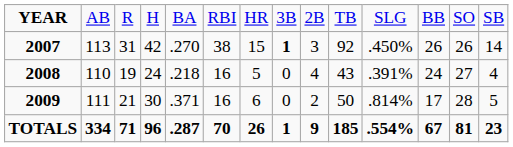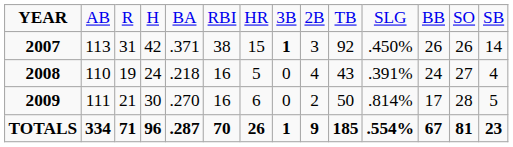 <table class="wikitable">
 <tr align=center>
 <td><strong>YEAR</strong></td>
 <td><a href='#'>AB</a></td>
 <td><a href='#'>R</a></td>
 <td><a href='#'>H</a></td>
 <td><a href='#'>BA</a></td>
 <td><a href='#'>RBI</a></td>
 <td><a href='#'>HR</a></td>
 <td><a href='#'>3B</a></td>
 <td><a href='#'>2B</a></td>
 <td><a href='#'>TB</a></td>
 <td><a href='#'>SLG</a></td>
 <td><a href='#'>BB</a></td>
 <td><a href='#'>SO</a></td>
 <td><a href='#'>SB</a></td>
 </tr>
 <tr align=center>
 <td><strong>2007</strong></td>
 <td>113</td>
 <td>31</td>
 <td>42</td>
-<td>.270</td>
+<td>.371</td>
 <td>38</td>
 <td>15</td>
 <td><strong>1</strong></td>
 <td>3</td>
 <td>92</td>
 <td>.450%</td>
 <td>26</td>
 <td>26</td>
 <td>14</td>
 </tr>
 <tr align=center>
 <td><strong>2008</strong></td>
 <td>110</td>
 <td>19</td>
 <td>24</td>
 <td>.218</td>
 <td>16</td>
 <td>5</td>
 <td>0</td>
 <td>4</td>
 <td>43</td>
 <td>.391%</td>
 <td>24</td>
 <td>27</td>
 <td>4</td>
 </tr>
 <tr align=center>
 <td><strong>2009</strong></td>
 <td>111</td>
 <td>21</td>
 <td>30</td>
-<td>.371</td>
+<td>.270</td>
 <td>16</td>
 <td>6</td>
 <td>0</td>
 <td>2</td>
 <td>50</td>
 <td>.814%</td>
 <td>17</td>
 <td>28</td>
 <td>5</td>
 </tr>
 <tr align=center>
 <td><strong>TOTALS</strong></td>
 <td><strong>334</strong></td>
 <td><strong>71</strong></td>
 <td><strong>96</strong></td>
 <td><strong>.287</strong></td>
 <td><strong>70</strong></td>
 <td><strong>26</strong></td>
 <td><strong>1</strong></td>
 <td><strong>9</strong></td>
 <td><strong>185</strong></td>
 <td><strong>.554%</strong></td>
 <td><strong>67</strong></td>
 <td><strong>81</strong></td>
 <td><strong>23</strong></td>
 </tr>
 </table>
